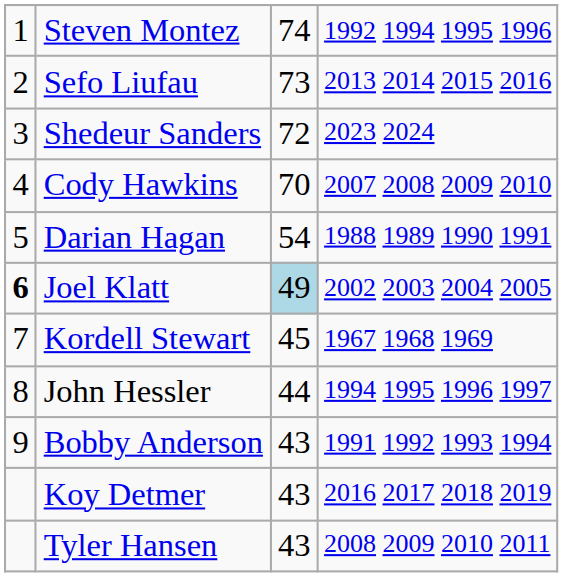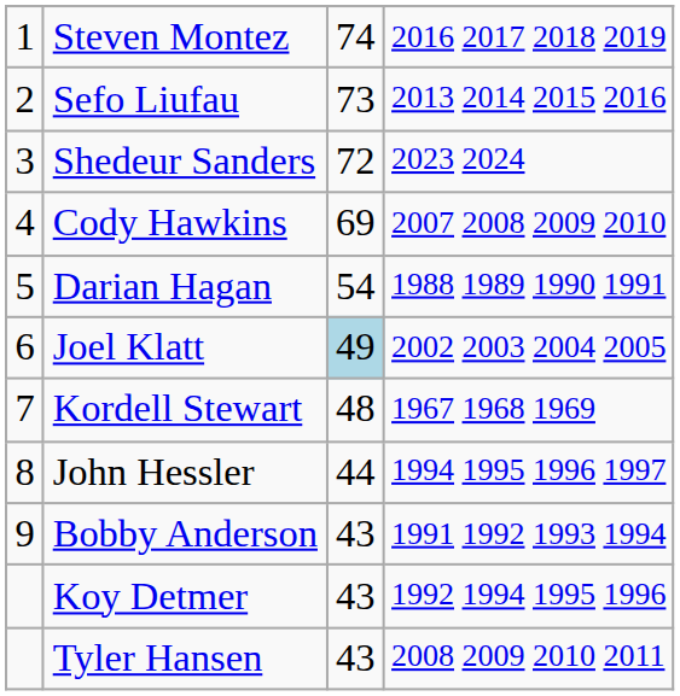 <table class="wikitable">
 <tr>
 </tr>
 <tr>
 <td>1</td>
 <td><a href='#'>Steven Montez</a></td>
 <td><abbr>74</abbr></td>
-<td style="font-size:80%;"><a href='#'>1992</a> <a href='#'>1994</a> <a href='#'>1995</a> <a href='#'>1996</a></td>
+<td style="font-size:80%;"><a href='#'>2016</a> <a href='#'>2017</a> <a href='#'>2018</a> <a href='#'>2019</a></td>
 </tr>
 <tr>
 <td>2</td>
 <td><a href='#'>Sefo Liufau</a></td>
 <td><abbr>73</abbr></td>
 <td style="font-size:80%;"><a href='#'>2013</a> <a href='#'>2014</a> <a href='#'>2015</a> <a href='#'>2016</a></td>
 </tr>
 <tr>
 <td>3</td>
 <td><a href='#'>Shedeur Sanders</a></td>
 <td><abbr>72</abbr></td>
 <td style="font-size:80%;"><a href='#'>2023</a> <a href='#'>2024</a></td>
 </tr>
 <tr>
 <td>4</td>
 <td><a href='#'>Cody Hawkins</a></td>
-<td><abbr>70</abbr></td>
+<td><abbr>69</abbr></td>
 <td style="font-size:80%;"><a href='#'>2007</a> <a href='#'>2008</a> <a href='#'>2009</a> <a href='#'>2010</a></td>
 </tr>
 <tr>
 <td>5</td>
 <td><a href='#'>Darian Hagan</a></td>
 <td><abbr>54</abbr></td>
 <td style="font-size:80%;"><a href='#'>1988</a> <a href='#'>1989</a> <a href='#'>1990</a> <a href='#'>1991</a></td>
 </tr>
 <tr>
-<td><strong>6</strong></td>
+<td>6</td>
 <td><a href='#'>Joel Klatt</a></td>
 <td style="background: lightblue;"><abbr>49</abbr></td>
 <td style="font-size:80%;"><a href='#'>2002</a> <a href='#'>2003</a> <a href='#'>2004</a> <a href='#'>2005</a></td>
 </tr>
 <tr>
 <td>7</td>
 <td><a href='#'>Kordell Stewart</a></td>
-<td><abbr>45</abbr></td>
+<td><abbr>48</abbr></td>
 <td style="font-size:80%;"><a href='#'>1967</a> <a href='#'>1968</a> <a href='#'>1969</a></td>
 </tr>
 <tr>
 <td>8</td>
 <td>John Hessler</td>
 <td><abbr>44</abbr></td>
 <td style="font-size:80%;"><a href='#'>1994</a> <a href='#'>1995</a> <a href='#'>1996</a> <a href='#'>1997</a></td>
 </tr>
 <tr>
 <td>9</td>
 <td><a href='#'>Bobby Anderson</a></td>
 <td><abbr>43</abbr></td>
 <td style="font-size:80%;"><a href='#'>1991</a> <a href='#'>1992</a> <a href='#'>1993</a> <a href='#'>1994</a></td>
 </tr>
 <tr>
 <td></td>
 <td><a href='#'>Koy Detmer</a></td>
 <td><abbr>43</abbr></td>
-<td style="font-size:80%;"><a href='#'>2016</a> <a href='#'>2017</a> <a href='#'>2018</a> <a href='#'>2019</a></td>
+<td style="font-size:80%;"><a href='#'>1992</a> <a href='#'>1994</a> <a href='#'>1995</a> <a href='#'>1996</a></td>
 </tr>
 <tr>
 <td></td>
 <td><a href='#'>Tyler Hansen</a></td>
 <td><abbr>43</abbr></td>
 <td style="font-size:80%;"><a href='#'>2008</a> <a href='#'>2009</a> <a href='#'>2010</a> <a href='#'>2011</a></td>
 </tr>
 </table>
